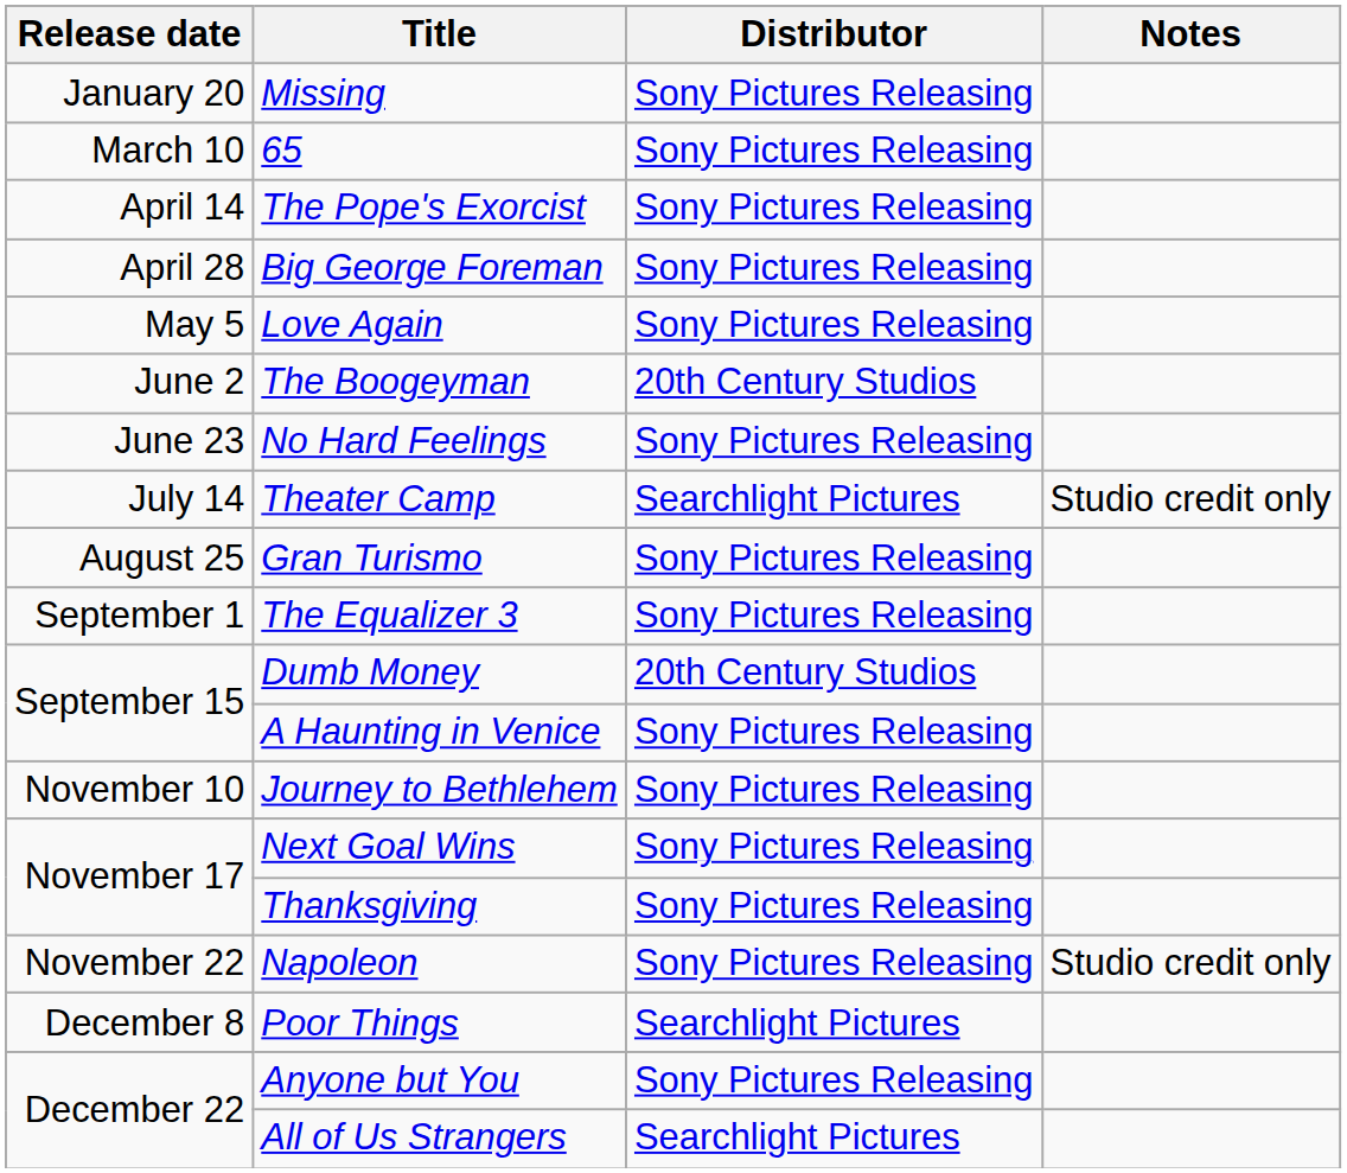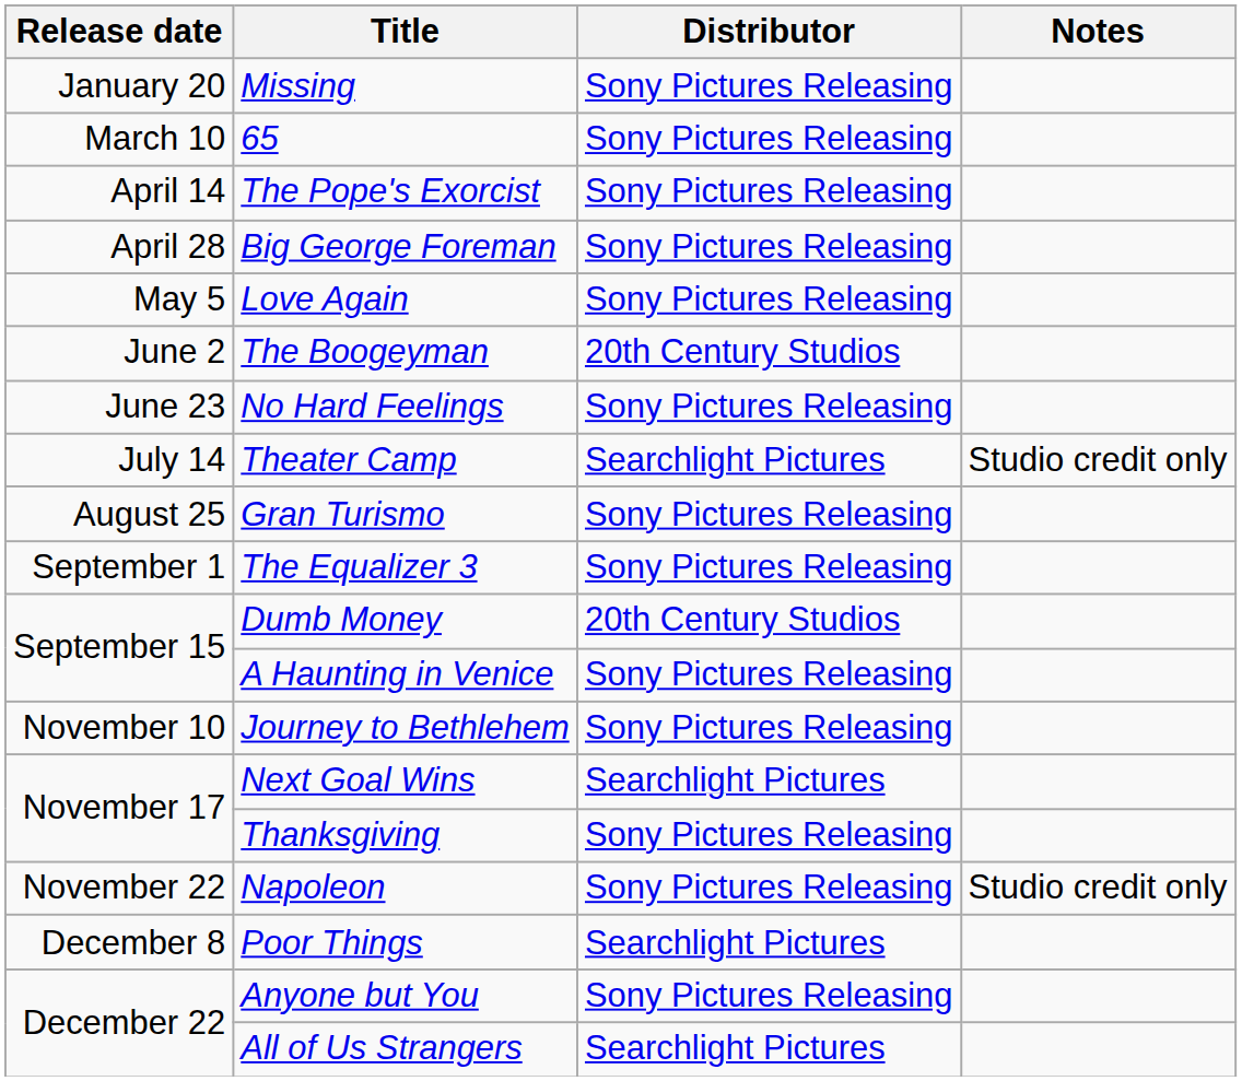 <table class="wikitable sortable">
 <tr>
 <th>Release date</th>
 <th>Title</th>
 <th>Distributor</th>
 <th>Notes</th>
 </tr>
 <tr>
 <td align="right">January 20</td>
 <td><em> <a href='#'>Missing</a></em></td>
 <td><a href='#'>Sony Pictures Releasing</a></td>
 <td></td>
 </tr>
 <tr>
 <td align="right">March 10</td>
 <td><em><a href='#'>65</a></em></td>
 <td><a href='#'>Sony Pictures Releasing</a></td>
 <td></td>
 </tr>
 <tr>
 <td align="right">April 14</td>
 <td><em><a href='#'>The Pope's Exorcist</a></em></td>
 <td><a href='#'>Sony Pictures Releasing</a></td>
 <td></td>
 </tr>
 <tr>
 <td align="right">April 28</td>
 <td><em><a href='#'>Big George Foreman</a></em></td>
 <td><a href='#'>Sony Pictures Releasing</a></td>
 <td></td>
 </tr>
 <tr>
 <td align="right">May 5</td>
 <td><em><a href='#'>Love Again</a></em></td>
 <td><a href='#'>Sony Pictures Releasing</a></td>
 <td></td>
 </tr>
 <tr>
 <td align="right">June 2</td>
 <td><em><a href='#'>The Boogeyman</a></em></td>
 <td><a href='#'>20th Century Studios</a></td>
 <td></td>
 </tr>
 <tr>
 <td align="right">June 23</td>
 <td><em><a href='#'>No Hard Feelings</a></em></td>
 <td><a href='#'>Sony Pictures Releasing</a></td>
 <td></td>
 </tr>
 <tr>
 <td align="right">July 14</td>
 <td><em><a href='#'>Theater Camp</a></em></td>
 <td><a href='#'>Searchlight Pictures</a></td>
 <td>Studio credit only</td>
 </tr>
 <tr>
 <td align="right">August 25</td>
 <td><em><a href='#'>Gran Turismo</a></em></td>
 <td><a href='#'>Sony Pictures Releasing</a></td>
 <td></td>
 </tr>
 <tr>
 <td align="right">September 1</td>
 <td><em><a href='#'>The Equalizer 3</a></em></td>
 <td><a href='#'>Sony Pictures Releasing</a></td>
 <td></td>
 </tr>
 <tr>
 <td align="right" rowspan=2>September 15</td>
 <td><em><a href='#'>Dumb Money</a></em></td>
 <td><a href='#'>20th Century Studios</a></td>
 <td></td>
 </tr>
 <tr>
 <td><em><a href='#'>A Haunting in Venice</a></em></td>
 <td><a href='#'>Sony Pictures Releasing</a></td>
 <td></td>
 </tr>
 <tr>
 <td align="right">November 10</td>
 <td><em><a href='#'>Journey to Bethlehem</a></em></td>
 <td><a href='#'>Sony Pictures Releasing</a></td>
 <td></td>
 </tr>
 <tr>
 <td align="right" rowspan=2>November 17</td>
 <td><em><a href='#'>Next Goal Wins</a></em></td>
-<td><a href='#'>Sony Pictures Releasing</a></td>
+<td><a href='#'>Searchlight Pictures</a></td>
 <td></td>
 </tr>
 <tr>
 <td><em><a href='#'>Thanksgiving</a></em></td>
 <td><a href='#'>Sony Pictures Releasing</a></td>
 <td></td>
 </tr>
 <tr>
 <td align="right">November 22</td>
 <td><em><a href='#'>Napoleon</a></em></td>
 <td><a href='#'>Sony Pictures Releasing</a></td>
 <td>Studio credit only</td>
 </tr>
 <tr>
 <td align="right">December 8</td>
 <td><em><a href='#'>Poor Things</a></em></td>
 <td><a href='#'>Searchlight Pictures</a></td>
 <td></td>
 </tr>
 <tr>
 <td align="right" rowspan=2>December 22</td>
 <td><em><a href='#'>Anyone but You</a></em></td>
 <td><a href='#'>Sony Pictures Releasing</a></td>
 <td></td>
 </tr>
 <tr>
 <td><em><a href='#'>All of Us Strangers</a></em></td>
 <td><a href='#'>Searchlight Pictures</a></td>
 <td></td>
 </tr>
 </table>
